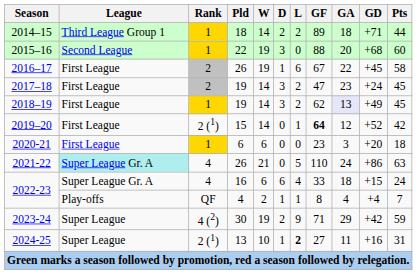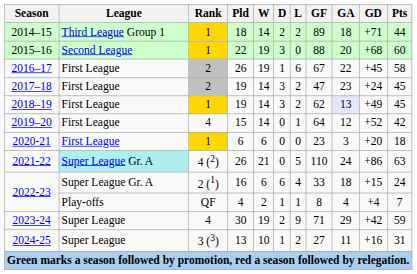 <table class="wikitable">
 <tr>
 <th>Season</th>
 <th>League</th>
 <th>Rank</th>
 <th>Pld</th>
 <th>W</th>
 <th>D</th>
 <th>L</th>
 <th>GF</th>
 <th>GA</th>
 <th>GD</th>
 <th>Pts</th>
 </tr>
 <tr align=center bgcolor=#cfc>
 <td>2014–15</td>
 <td align=left><a href='#'>Third League</a> Group 1</td>
 <td bgcolor=gold>1</td>
 <td>18</td>
 <td>14</td>
 <td>2</td>
 <td>2</td>
 <td>89</td>
 <td>18</td>
 <td>+71</td>
 <td>44</td>
 </tr>
 <tr align=center bgcolor=#cfc>
 <td>2015–16</td>
 <td align=left><a href='#'>Second League</a></td>
 <td bgcolor=gold>1</td>
 <td>22</td>
 <td>19</td>
 <td>3</td>
 <td>0</td>
 <td>88</td>
 <td>20</td>
 <td>+68</td>
 <td>60</td>
 </tr>
 <tr align=center>
 <td><a href='#'>2016–17</a></td>
 <td align=left>First League</td>
 <td bgcolor=silver>2</td>
 <td>26</td>
 <td>19</td>
 <td>1</td>
 <td>6</td>
 <td>67</td>
 <td>22</td>
 <td>+45</td>
 <td>58</td>
 </tr>
 <tr align=center>
 <td><a href='#'>2017–18</a></td>
 <td align=left>First League</td>
 <td bgcolor=silver>2</td>
 <td>19</td>
 <td>14</td>
 <td>3</td>
 <td>2</td>
 <td>47</td>
 <td>23</td>
 <td>+24</td>
 <td>45</td>
 </tr>
 <tr align=center>
 <td><a href='#'>2018–19</a></td>
 <td align=left>First League</td>
 <td bgcolor=gold>1</td>
 <td>19</td>
 <td>14</td>
 <td>3</td>
 <td>2</td>
 <td>62</td>
 <td style="background: lavender;">13</td>
 <td>+49</td>
 <td>45</td>
 </tr>
 <tr align=center>
 <td><a href='#'>2019–20</a></td>
 <td align=left>First League</td>
-<td bgcolor=>2 (<sup>1</sup>)</td>
+<td>4</td>
 <td>15</td>
 <td>14</td>
 <td>0</td>
 <td>1</td>
-<td><strong>64</strong></td>
+<td>64</td>
 <td>12</td>
 <td>+52</td>
 <td>42</td>
 </tr>
 <tr align=center>
 <td><a href='#'>2020-21</a></td>
 <td align=left><a href='#'>First League</a></td>
 <td bgcolor=gold>1</td>
 <td>6</td>
 <td>6</td>
 <td>0</td>
 <td>0</td>
 <td>23</td>
 <td>3</td>
 <td>+20</td>
 <td>18</td>
 </tr>
 <tr align=center>
 <td><a href='#'>2021-22</a></td>
 <td align=left style="background: paleturquoise;"><a href='#'>Super League</a> Gr. A</td>
-<td>4</td>
+<td>4 (<sup>2</sup>)</td>
 <td>26</td>
 <td>21</td>
 <td>0</td>
 <td>5</td>
 <td>110</td>
 <td>24</td>
 <td>+86</td>
 <td>63</td>
 </tr>
 <tr align=center>
 <td rowspan=2><a href='#'>2022-23</a></td>
 <td align=left>Super League Gr. A</td>
-<td>4</td>
+<td bgcolor=>2 (<sup>1</sup>)</td>
 <td>16</td>
 <td>6</td>
 <td>6</td>
 <td>4</td>
 <td>33</td>
 <td>18</td>
 <td>+15</td>
 <td>24</td>
 </tr>
 <tr align=center>
 <td align=left>Play-offs</td>
 <td>QF</td>
 <td>4</td>
 <td>2</td>
 <td>1</td>
 <td>1</td>
 <td>8</td>
 <td>4</td>
 <td>+4</td>
 <td>7</td>
 </tr>
 <tr align=center>
 <td><a href='#'>2023-24</a></td>
 <td align=left>Super League</td>
-<td>4 (<sup>2</sup>)</td>
+<td>4</td>
 <td>30</td>
 <td>19</td>
 <td>2</td>
 <td>9</td>
 <td>71</td>
 <td>29</td>
 <td>+42</td>
 <td>59</td>
 </tr>
 <tr align=center>
 <td><a href='#'>2024-25</a></td>
 <td align=left>Super League</td>
-<td bgcolor=>2 (<sup>1</sup>)</td>
+<td>3 (<sup>3</sup>)</td>
 <td>13</td>
 <td>10</td>
 <td>1</td>
-<td><strong>2</strong></td>
+<td>2</td>
 <td>27</td>
 <td>11</td>
 <td>+16</td>
 <td>31</td>
 </tr>
 <tr bgcolor=#abcdef>
 <td colspan=11 align=center><strong>Green marks a season followed by promotion, red a season followed by relegation.</strong></td>
 </tr>
 </table>
